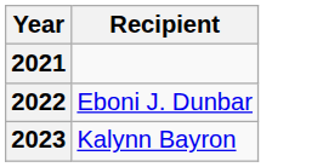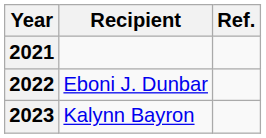 <table class="wikitable">
 <tr>
 <th>Year</th>
 <th>Recipient</th>
+<th>Ref.</th>
 </tr>
 <tr>
 <th>2021</th>
+<td></td>
 <td></td>
 </tr>
 <tr>
 <th>2022</th>
 <td><a href='#'>Eboni J. Dunbar</a></td>
+<td></td>
 </tr>
 <tr>
 <th>2023</th>
 <td><a href='#'>Kalynn Bayron</a></td>
+<td></td>
 </tr>
 </table>
